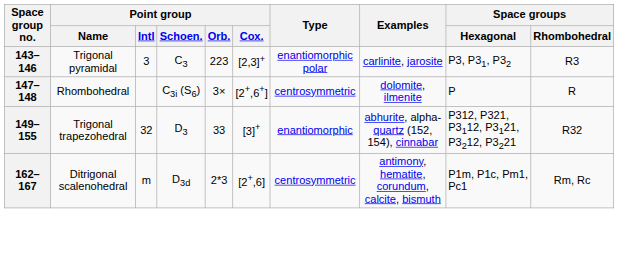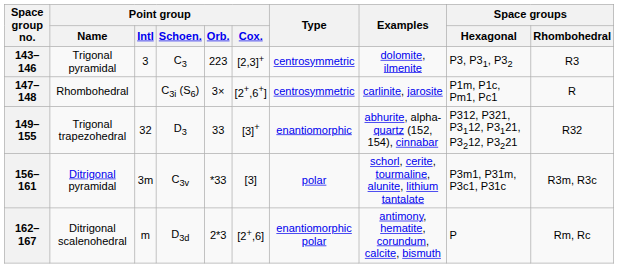 <table class=wikitable style="font-size: 100%; width:100%; text-align: center">
 <tr>
 <th rowspan=2>Space group no.</th>
 <th colspan=5>Point group</th>
 <th rowspan=2>Type</th>
 <th rowspan=2>Examples</th>
 <th colspan=2>Space groups</th>
 </tr>
 <tr>
 <th>Name</th>
 <th><a href='#'>Intl</a></th>
 <th><a href='#'>Schoen.</a></th>
 <th><a href='#'>Orb.</a></th>
 <th><a href='#'>Cox.</a></th>
 <th>Hexagonal</th>
 <th>Rhombohedral</th>
 </tr>
 <tr align=center>
 <th>143–146</th>
 <td>Trigonal pyramidal</td>
 <td>3</td>
 <td>C<sub>3</sub></td>
 <td>223</td>
 <td>[2,3]<sup>+</sup></td>
-<td><a href='#'>enantiomorphic</a> <a href='#'>polar</a></td>
-<td><a href='#'>carlinite</a>, <a href='#'>jarosite</a></td>
+<td><a href='#'>centrosymmetric</a></td>
+<td><a href='#'>dolomite</a>, <a href='#'>ilmenite</a></td>
 <td align=left>P3, P3<sub>1</sub>, P3<sub>2</sub></td>
 <td>R3</td>
 </tr>
 <tr align=center>
 <th>147–148</th>
 <td>Rhombohedral</td>
 <td></td>
 <td>C<sub>3i</sub> (S<sub>6</sub>)</td>
 <td>3×</td>
 <td>[2<sup>+</sup>,6<sup>+</sup>]</td>
 <td><a href='#'>centrosymmetric</a></td>
-<td><a href='#'>dolomite</a>, <a href='#'>ilmenite</a></td>
-<td align=left>P</td>
+<td><a href='#'>carlinite</a>, <a href='#'>jarosite</a></td>
+<td align=left>P1m, P1c, Pm1, Pc1</td>
 <td>R</td>
 </tr>
 <tr align=center>
 <th>149–155</th>
 <td>Trigonal trapezohedral</td>
 <td>32</td>
 <td>D<sub>3</sub></td>
 <td>33</td>
 <td>[3]<sup>+</sup></td>
 <td><a href='#'>enantiomorphic</a></td>
 <td><a href='#'>abhurite</a>, alpha-<a href='#'>quartz</a> (152, 154), <a href='#'>cinnabar</a></td>
 <td align=left>P312, P321, P3<sub>1</sub>12, P3<sub>1</sub>21, P3<sub>2</sub>12, P3<sub>2</sub>21</td>
 <td>R32</td>
 </tr>
 <tr align=center>
+<th>156–161</th>
+<td><a href='#'>Ditrigonal</a> pyramidal</td>
+<td>3m</td>
+<td>C<sub>3v</sub></td>
+<td>*33</td>
+<td>[3]</td>
+<td><a href='#'>polar</a></td>
+<td><a href='#'>schorl</a>, <a href='#'>cerite</a>, <a href='#'>tourmaline</a>, <a href='#'>alunite</a>, <a href='#'>lithium tantalate</a></td>
+<td align=left>P3m1, P31m, P3c1, P31c</td>
+<td>R3m, R3c</td>
+</tr>
+<tr align=center>
 <th>162–167</th>
 <td>Ditrigonal scalenohedral</td>
 <td>m</td>
 <td>D<sub>3d</sub></td>
 <td>2*3</td>
 <td>[2<sup>+</sup>,6]</td>
-<td><a href='#'>centrosymmetric</a></td>
+<td><a href='#'>enantiomorphic</a> <a href='#'>polar</a></td>
 <td><a href='#'>antimony</a>, <a href='#'>hematite</a>, <a href='#'>corundum</a>, <a href='#'>calcite</a>, <a href='#'>bismuth</a></td>
-<td align=left>P1m, P1c, Pm1, Pc1</td>
+<td align=left>P</td>
 <td>Rm, Rc</td>
 </tr>
 </table>
